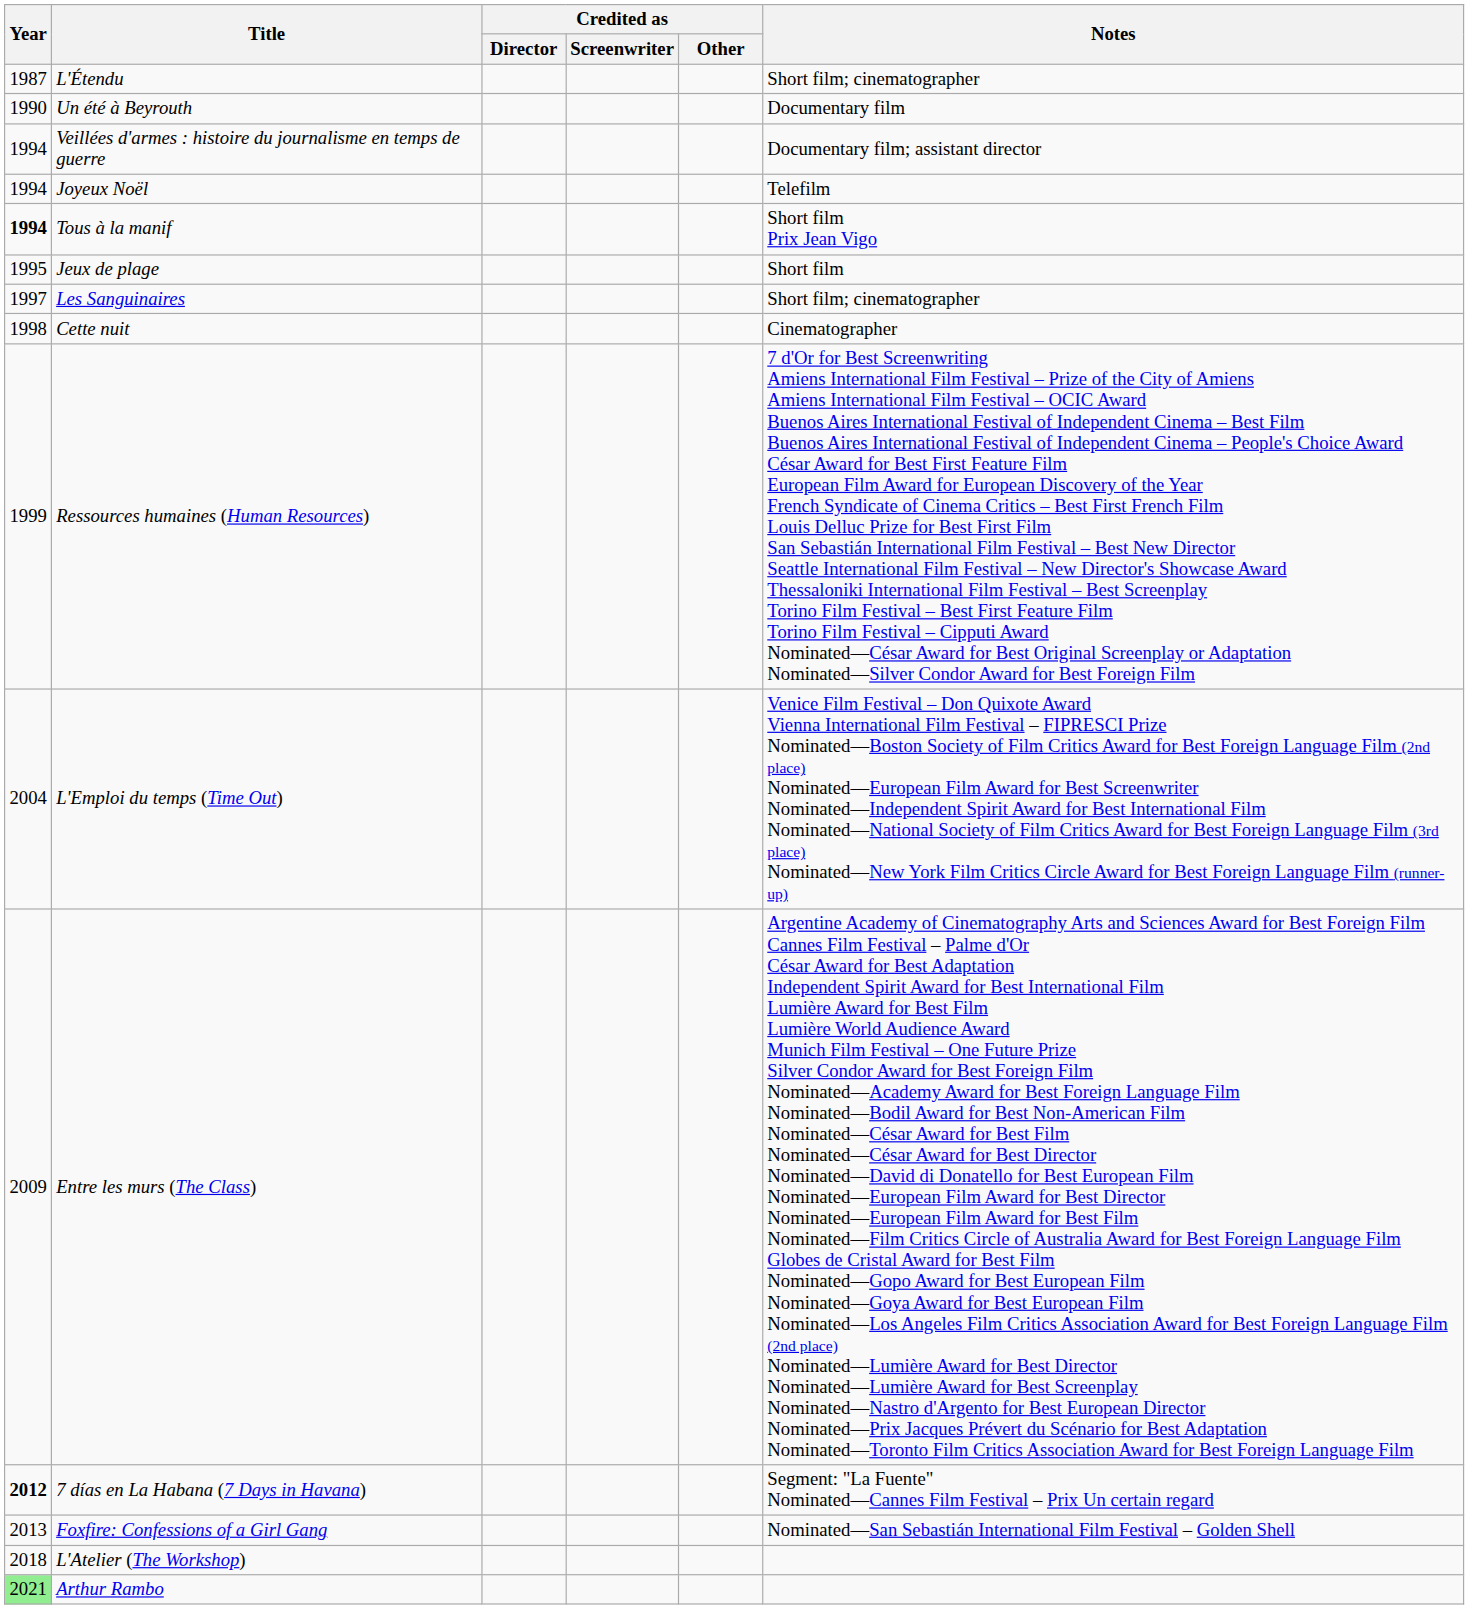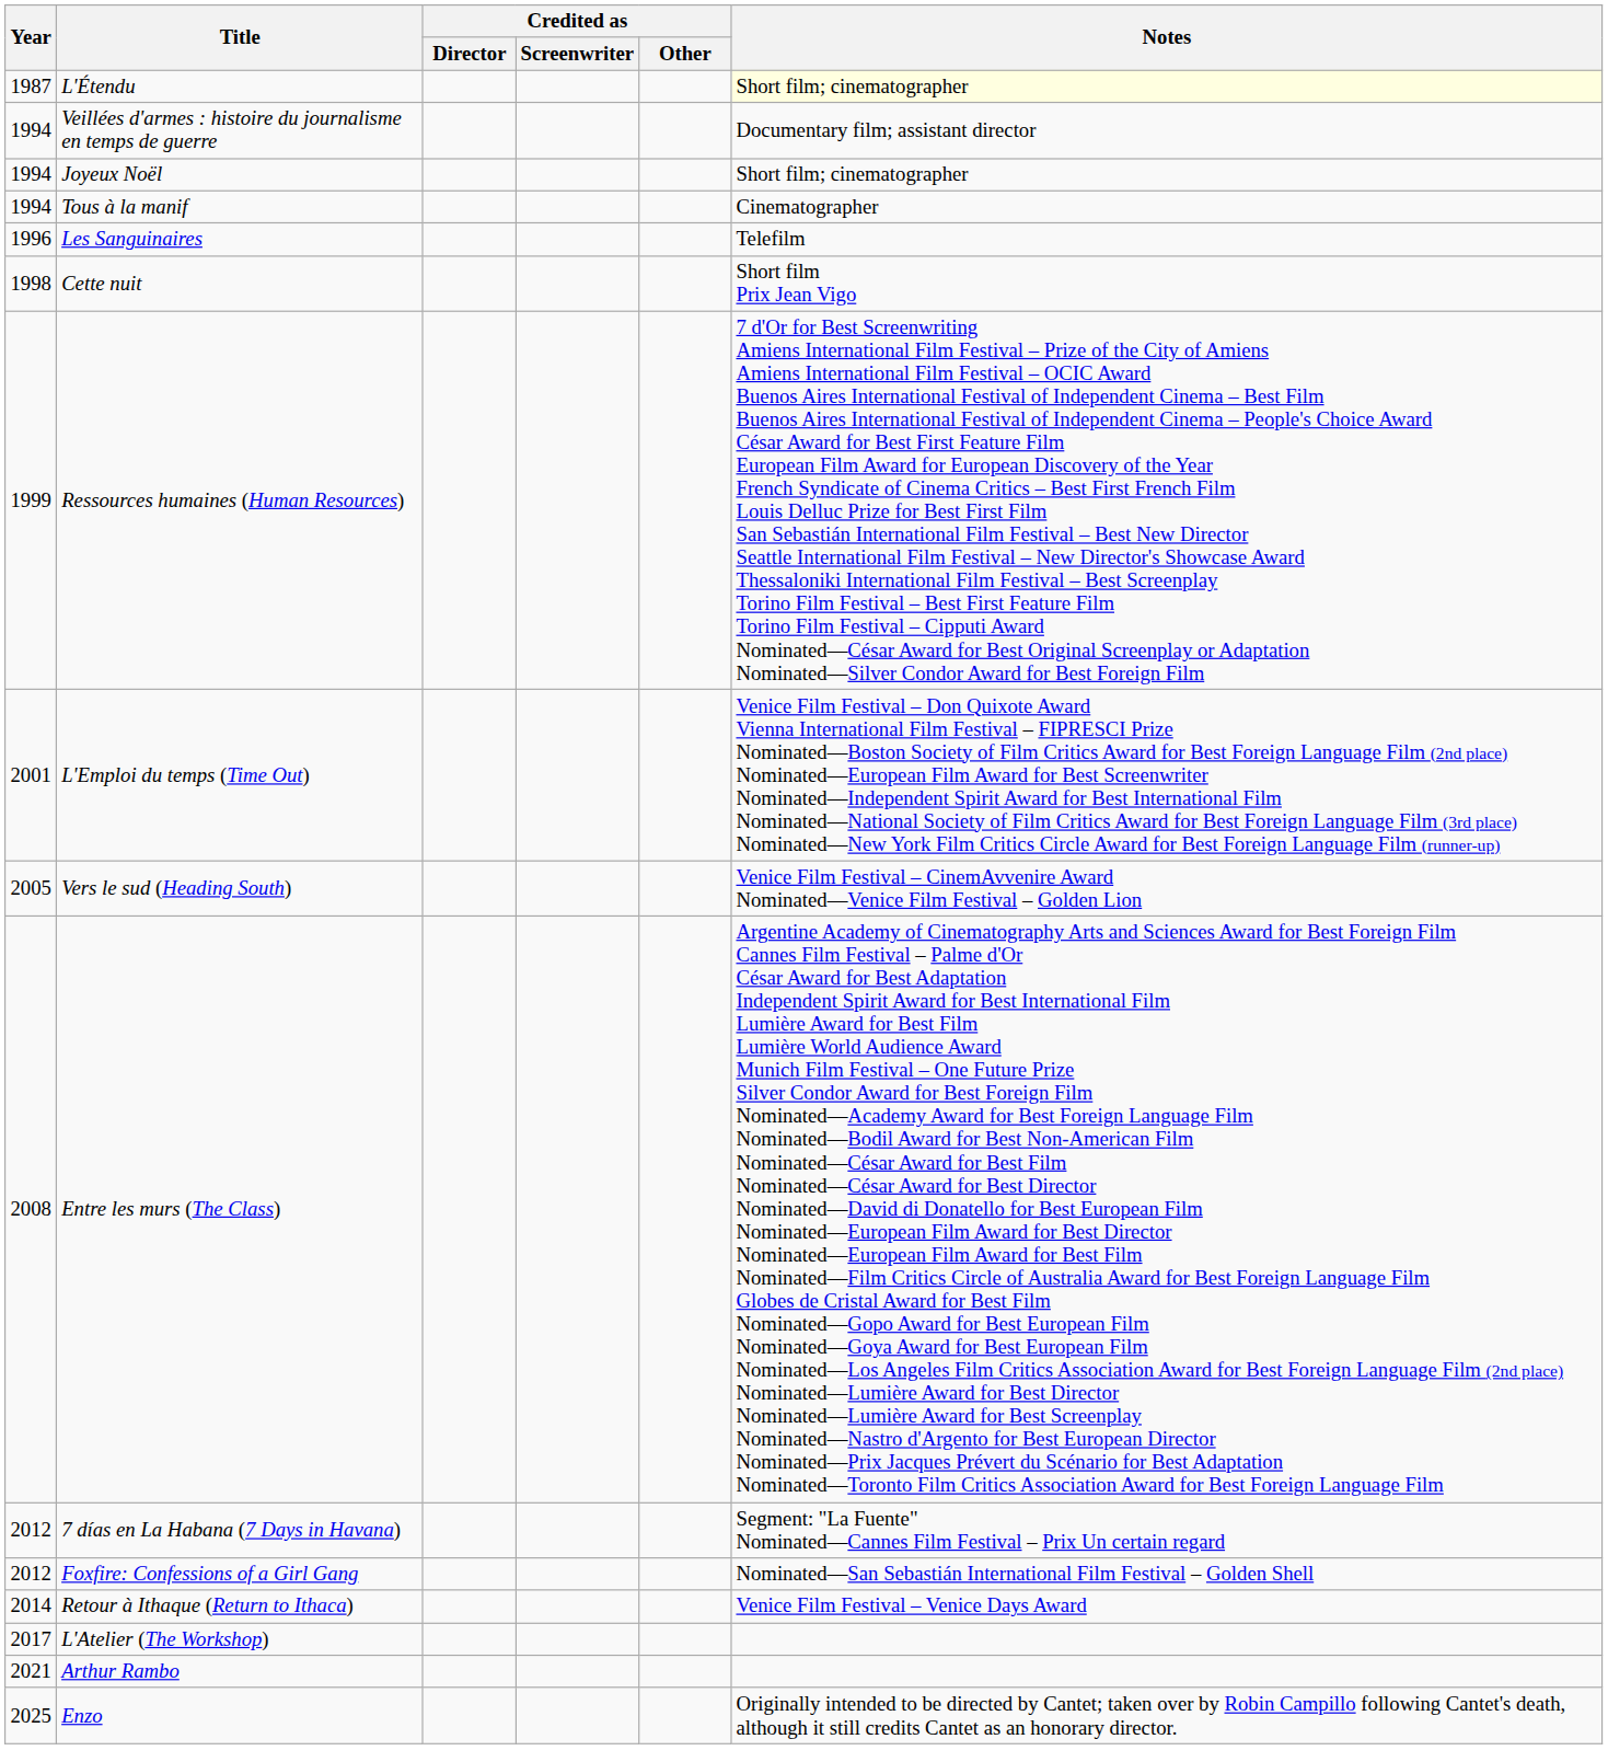 <table class="wikitable sortable">
 <tr>
 <th rowspan=2 width="33">Year</th>
 <th rowspan=2>Title</th>
 <th colspan=3>Credited as</th>
 <th rowspan=2>Notes</th>
 </tr>
 <tr>
 <th width=65>Director</th>
 <th width=65>Screenwriter</th>
 <th width=65>Other</th>
 </tr>
 <tr>
 <td align="center">1987</td>
 <td align="left"><em>L'Étendu</em></td>
 <td></td>
 <td></td>
 <td></td>
-<td>Short film; cinematographer</td>
-</tr>
-<tr>
-<td align="center">1990</td>
-<td align="left"><em>Un été à Beyrouth</em></td>
-<td></td>
-<td></td>
-<td></td>
-<td>Documentary film</td>
+<td style="background: lightyellow;">Short film; cinematographer</td>
 </tr>
 <tr>
 <td align="center">1994</td>
 <td align="left"><em>Veillées d'armes : histoire du journalisme en temps de guerre</em></td>
 <td></td>
 <td></td>
 <td></td>
 <td>Documentary film; assistant director</td>
 </tr>
 <tr>
 <td align="center">1994</td>
 <td align="left"><em>Joyeux Noël</em></td>
 <td></td>
 <td></td>
 <td></td>
-<td>Telefilm</td>
+<td>Short film; cinematographer</td>
 </tr>
 <tr>
-<td align="center"><strong>1994</strong></td>
+<td align="center">1994</td>
 <td align="left"><em>Tous à la manif</em></td>
 <td></td>
 <td></td>
 <td></td>
-<td>Short film<br><a href='#'>Prix Jean Vigo</a></td>
+<td>Cinematographer</td>
 </tr>
 <tr>
-<td align="center">1995</td>
-<td align="left"><em>Jeux de plage</em></td>
-<td></td>
-<td></td>
-<td></td>
-<td>Short film</td>
-</tr>
-<tr>
-<td align="center">1997</td>
+<td align="center">1996</td>
 <td align="left"><em><a href='#'>Les Sanguinaires</a></em></td>
 <td></td>
 <td></td>
 <td></td>
-<td>Short film; cinematographer</td>
+<td>Telefilm</td>
 </tr>
 <tr>
 <td align="center">1998</td>
 <td align="left"><em>Cette nuit</em></td>
 <td></td>
 <td></td>
 <td></td>
-<td>Cinematographer</td>
+<td>Short film<br><a href='#'>Prix Jean Vigo</a></td>
 </tr>
 <tr>
 <td align="center">1999</td>
 <td align="left"><em>Ressources humaines</em> (<em><a href='#'>Human Resources</a></em>)</td>
 <td></td>
 <td></td>
 <td></td>
 <td><a href='#'>7 d'Or for Best Screenwriting</a><br><a href='#'>Amiens International Film Festival – Prize of the City of Amiens</a><br><a href='#'>Amiens International Film Festival – OCIC Award</a><br><a href='#'>Buenos Aires International Festival of Independent Cinema – Best Film</a><br><a href='#'>Buenos Aires International Festival of Independent Cinema – People's Choice Award</a><br><a href='#'>César Award for Best First Feature Film</a><br><a href='#'>European Film Award for European Discovery of the Year</a><br><a href='#'>French Syndicate of Cinema Critics – Best First French Film</a><br><a href='#'>Louis Delluc Prize for Best First Film</a><br><a href='#'>San Sebastián International Film Festival – Best New Director</a><br><a href='#'>Seattle International Film Festival – New Director's Showcase Award</a><br><a href='#'>Thessaloniki International Film Festival – Best Screenplay</a><br><a href='#'>Torino Film Festival – Best First Feature Film</a><br><a href='#'>Torino Film Festival – Cipputi Award</a><br>Nominated—<a href='#'>César Award for Best Original Screenplay or Adaptation</a><br>Nominated—<a href='#'>Silver Condor Award for Best Foreign Film</a></td>
 </tr>
 <tr>
-<td align="center">2004</td>
+<td align="center">2001</td>
 <td align="left"><em>L'Emploi du temps</em> (<em><a href='#'>Time Out</a></em>)</td>
 <td></td>
 <td></td>
 <td></td>
 <td><a href='#'>Venice Film Festival – Don Quixote Award</a><br><a href='#'>Vienna International Film Festival</a> – <a href='#'>FIPRESCI Prize</a><br>Nominated—<a href='#'>Boston Society of Film Critics Award for Best Foreign Language Film <small>(2nd place)</small></a><br>Nominated—<a href='#'>European Film Award for Best Screenwriter</a><br>Nominated—<a href='#'>Independent Spirit Award for Best International Film</a><br>Nominated—<a href='#'>National Society of Film Critics Award for Best Foreign Language Film <small>(3rd place)</small></a><br>Nominated—<a href='#'>New York Film Critics Circle Award for Best Foreign Language Film <small>(runner-up)</small></a></td>
 </tr>
 <tr>
-<td align="center">2009</td>
+<td align="center">2005</td>
+<td align="left"><em>Vers le sud</em> (<em><a href='#'>Heading South</a></em>)</td>
+<td></td>
+<td></td>
+<td></td>
+<td><a href='#'>Venice Film Festival – CinemAvvenire Award</a><br>Nominated—<a href='#'>Venice Film Festival</a> – <a href='#'>Golden Lion</a></td>
+</tr>
+<tr>
+<td align="center">2008</td>
 <td align="left"><em>Entre les murs</em> (<em><a href='#'>The Class</a></em>)</td>
 <td></td>
 <td></td>
 <td></td>
 <td><a href='#'>Argentine Academy of Cinematography Arts and Sciences Award for Best Foreign Film</a><br><a href='#'>Cannes Film Festival</a> – <a href='#'>Palme d'Or</a><br><a href='#'>César Award for Best Adaptation</a><br><a href='#'>Independent Spirit Award for Best International Film</a><br><a href='#'>Lumière Award for Best Film</a><br><a href='#'>Lumière World Audience Award</a><br><a href='#'>Munich Film Festival – One Future Prize</a><br><a href='#'>Silver Condor Award for Best Foreign Film</a><br>Nominated—<a href='#'>Academy Award for Best Foreign Language Film</a><br>Nominated—<a href='#'>Bodil Award for Best Non-American Film</a><br>Nominated—<a href='#'>César Award for Best Film</a><br>Nominated—<a href='#'>César Award for Best Director</a><br>Nominated—<a href='#'>David di Donatello for Best European Film</a><br>Nominated—<a href='#'>European Film Award for Best Director</a><br>Nominated—<a href='#'>European Film Award for Best Film</a><br>Nominated—<a href='#'>Film Critics Circle of Australia Award for Best Foreign Language Film</a><br><a href='#'>Globes de Cristal Award for Best Film</a><br>Nominated—<a href='#'>Gopo Award for Best European Film</a><br>Nominated—<a href='#'>Goya Award for Best European Film</a><br>Nominated—<a href='#'>Los Angeles Film Critics Association Award for Best Foreign Language Film <small>(2nd place)</small></a><br>Nominated—<a href='#'>Lumière Award for Best Director</a><br>Nominated—<a href='#'>Lumière Award for Best Screenplay</a><br>Nominated—<a href='#'>Nastro d'Argento for Best European Director</a><br>Nominated—<a href='#'>Prix Jacques Prévert du Scénario for Best Adaptation</a><br>Nominated—<a href='#'>Toronto Film Critics Association Award for Best Foreign Language Film</a></td>
 </tr>
 <tr>
-<td align="center"><strong>2012</strong></td>
+<td align="center">2012</td>
 <td align="left"><em>7 días en La Habana</em> (<em><a href='#'>7 Days in Havana</a></em>)</td>
 <td></td>
 <td></td>
 <td></td>
 <td>Segment: "La Fuente"<br>Nominated—<a href='#'>Cannes Film Festival</a> – <a href='#'>Prix Un certain regard</a></td>
 </tr>
 <tr>
-<td align="center">2013</td>
+<td align="center">2012</td>
 <td align="left"><em><a href='#'>Foxfire: Confessions of a Girl Gang</a></em></td>
 <td></td>
 <td></td>
 <td></td>
 <td>Nominated—<a href='#'>San Sebastián International Film Festival</a> – <a href='#'>Golden Shell</a></td>
 </tr>
 <tr>
-<td align="center">2018</td>
+<td align="center">2014</td>
+<td align="left"><em>Retour à Ithaque</em> (<em><a href='#'>Return to Ithaca</a></em>)</td>
+<td></td>
+<td></td>
+<td></td>
+<td><a href='#'>Venice Film Festival – Venice Days Award</a></td>
+</tr>
+<tr>
+<td align="center">2017</td>
 <td align="left"><em>L'Atelier</em> (<em><a href='#'>The Workshop</a></em>)</td>
 <td></td>
 <td></td>
 <td></td>
 <td></td>
 </tr>
 <tr>
-<td align="center" style="background: lightgreen;">2021</td>
+<td align="center">2021</td>
 <td align="left"><em><a href='#'>Arthur Rambo</a></em></td>
 <td></td>
 <td></td>
 <td></td>
 <td></td>
 </tr>
+<tr>
+<td align="center">2025</td>
+<td align="left"><em><a href='#'>Enzo</a></em></td>
+<td></td>
+<td></td>
+<td></td>
+<td>Originally intended to be directed by Cantet; taken over by <a href='#'>Robin Campillo</a> following Cantet's death, although it still credits Cantet as an honorary director.</td>
+</tr>
 </table>
